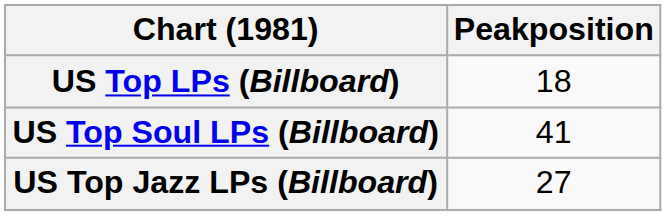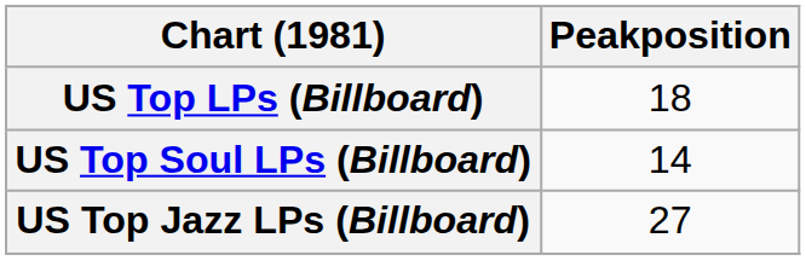 <table class="wikitable sortable plainrowheaders" style="text-align:center;">
 <tr>
 <th>Chart (1981)</th>
 <th>Peakposition</th>
 </tr>
 <tr>
 <th scope="row">US <a href='#'>Top LPs</a> (<em>Billboard</em>)</th>
 <td>18</td>
 </tr>
 <tr>
 <th scope="row">US <a href='#'>Top Soul LPs</a> (<em>Billboard</em>)</th>
-<td>41</td>
+<td>14</td>
 </tr>
 <tr>
 <th scope="row">US Top Jazz LPs (<em>Billboard</em>)</th>
 <td>27</td>
 </tr>
 <tr>
 </tr>
 </table>
